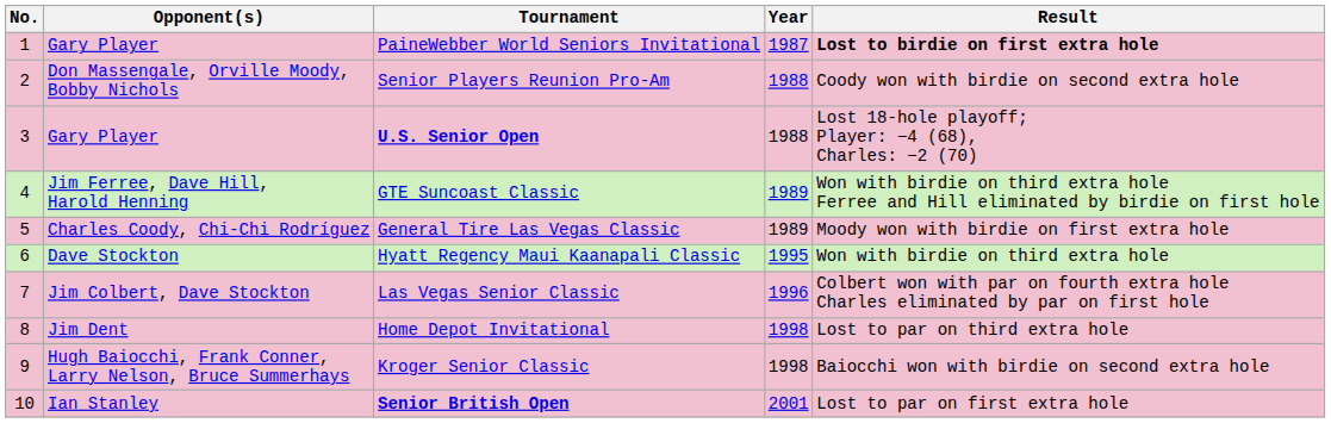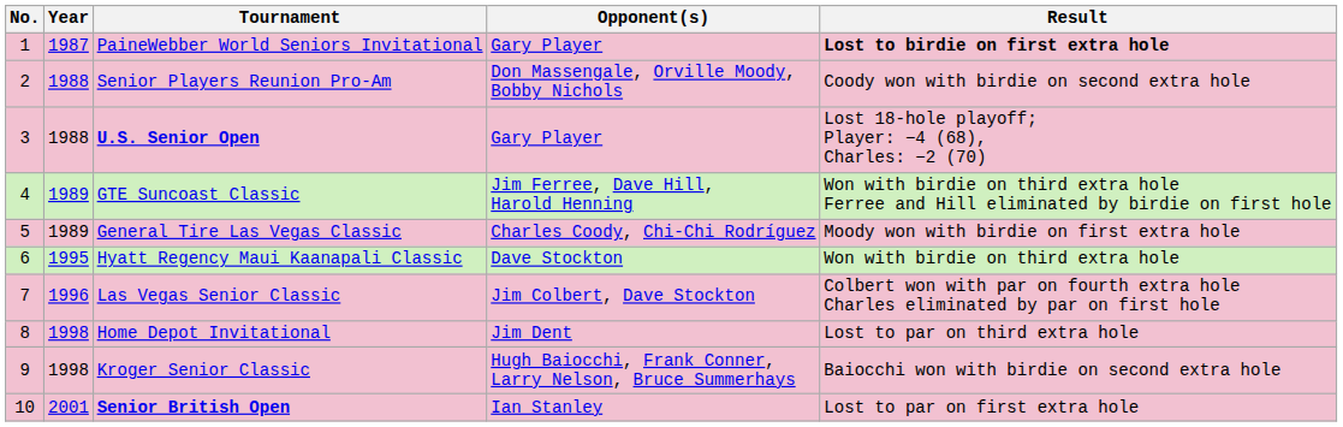 <table class="wikitable" style="font-size:95%;">
 <tr>
 <th>No.</th>
+<th>Year</th>
+<th>Tournament</th>
 <th>Opponent(s)</th>
-<th>Tournament</th>
-<th>Year</th>
 <th>Result</th>
 </tr>
 <tr style="background:#F2C1D1;">
 <td align=center>1</td>
+<td><a href='#'>1987</a></td>
+<td><a href='#'>PaineWebber World Seniors Invitational</a></td>
 <td> <a href='#'>Gary Player</a></td>
-<td><a href='#'>PaineWebber World Seniors Invitational</a></td>
-<td><a href='#'>1987</a></td>
 <td><strong>Lost to birdie on first extra hole</strong></td>
 </tr>
 <tr style="background:#F2C1D1;">
 <td align=center>2</td>
+<td><a href='#'>1988</a></td>
+<td><a href='#'>Senior Players Reunion Pro-Am</a></td>
 <td> <a href='#'>Don Massengale</a>,  <a href='#'>Orville Moody</a>,<br> <a href='#'>Bobby Nichols</a></td>
-<td><a href='#'>Senior Players Reunion Pro-Am</a></td>
-<td><a href='#'>1988</a></td>
 <td>Coody won with birdie on second extra hole</td>
 </tr>
 <tr style="background:#F2C1D1;">
 <td align=center>3</td>
+<td>1988</td>
+<td><strong><a href='#'>U.S. Senior Open</a></strong></td>
 <td> <a href='#'>Gary Player</a></td>
-<td><strong><a href='#'>U.S. Senior Open</a></strong></td>
-<td>1988</td>
 <td>Lost 18-hole playoff;<br>Player: −4 (68),<br>Charles: −2 (70)</td>
 </tr>
 <tr style="background:#D0F0C0;">
 <td align=center>4</td>
+<td><a href='#'>1989</a></td>
+<td><a href='#'>GTE Suncoast Classic</a></td>
 <td> <a href='#'>Jim Ferree</a>,  <a href='#'>Dave Hill</a>,<br> <a href='#'>Harold Henning</a></td>
-<td><a href='#'>GTE Suncoast Classic</a></td>
-<td><a href='#'>1989</a></td>
 <td>Won with birdie on third extra hole<br>Ferree and Hill eliminated by birdie on first hole</td>
 </tr>
 <tr style="background:#F2C1D1;">
 <td align=center>5</td>
+<td>1989</td>
+<td><a href='#'>General Tire Las Vegas Classic</a></td>
 <td> <a href='#'>Charles Coody</a>,  <a href='#'>Chi-Chi Rodríguez</a></td>
-<td><a href='#'>General Tire Las Vegas Classic</a></td>
-<td>1989</td>
 <td>Moody won with birdie on first extra hole</td>
 </tr>
 <tr style="background:#D0F0C0;">
 <td align=center>6</td>
+<td><a href='#'>1995</a></td>
+<td><a href='#'>Hyatt Regency Maui Kaanapali Classic</a></td>
 <td> <a href='#'>Dave Stockton</a></td>
-<td><a href='#'>Hyatt Regency Maui Kaanapali Classic</a></td>
-<td><a href='#'>1995</a></td>
 <td>Won with birdie on third extra hole</td>
 </tr>
 <tr style="background:#F2C1D1;">
 <td align=center>7</td>
+<td><a href='#'>1996</a></td>
+<td><a href='#'>Las Vegas Senior Classic</a></td>
 <td> <a href='#'>Jim Colbert</a>,  <a href='#'>Dave Stockton</a></td>
-<td><a href='#'>Las Vegas Senior Classic</a></td>
-<td><a href='#'>1996</a></td>
 <td>Colbert won with par on fourth extra hole<br>Charles eliminated by par on first hole</td>
 </tr>
 <tr style="background:#F2C1D1;">
 <td align=center>8</td>
+<td><a href='#'>1998</a></td>
+<td><a href='#'>Home Depot Invitational</a></td>
 <td> <a href='#'>Jim Dent</a></td>
-<td><a href='#'>Home Depot Invitational</a></td>
-<td><a href='#'>1998</a></td>
 <td>Lost to par on third extra hole</td>
 </tr>
 <tr style="background:#F2C1D1;">
 <td align=center>9</td>
+<td>1998</td>
+<td><a href='#'>Kroger Senior Classic</a></td>
 <td> <a href='#'>Hugh Baiocchi</a>,  <a href='#'>Frank Conner</a>,<br> <a href='#'>Larry Nelson</a>,  <a href='#'>Bruce Summerhays</a></td>
-<td><a href='#'>Kroger Senior Classic</a></td>
-<td>1998</td>
 <td>Baiocchi won with birdie on second extra hole</td>
 </tr>
 <tr style="background:#F2C1D1;">
 <td align=center>10</td>
+<td><a href='#'>2001</a></td>
+<td><strong><a href='#'>Senior British Open</a></strong></td>
 <td> <a href='#'>Ian Stanley</a></td>
-<td><strong><a href='#'>Senior British Open</a></strong></td>
-<td><a href='#'>2001</a></td>
 <td>Lost to par on first extra hole</td>
 </tr>
 </table>
